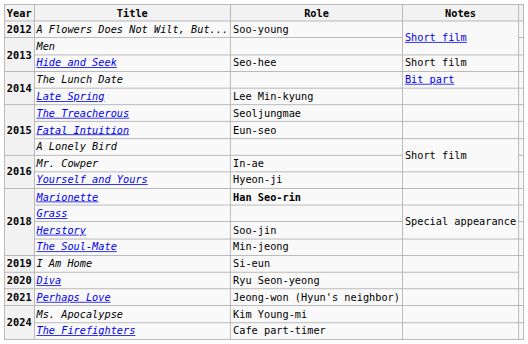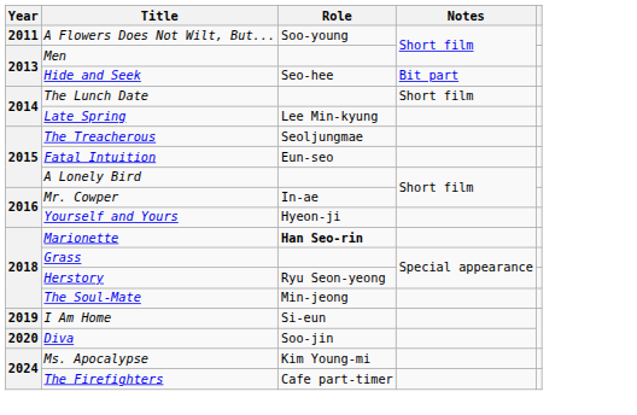 <table class="wikitable plainrowheaders sortable">
 <tr>
 <th scope="col">Year</th>
 <th scope="col">Title</th>
 <th scope="col">Role</th>
 <th scope="col">Notes</th>
 <th scope="col" class="unsortable"></th>
 </tr>
 <tr>
-<th scope="row">2012</th>
+<th scope="row">2011</th>
 <td><em>A Flowers Does Not Wilt, But...</em></td>
 <td>Soo-young</td>
 <td rowspan="2"><a href='#'>Short film</a></td>
 <td style="text-align:center"></td>
 </tr>
 <tr>
 <th scope="row" rowspan="2">2013</th>
 <td><em>Men</em></td>
 <td></td>
 <td style="text-align:center"></td>
 </tr>
 <tr>
 <td><em><a href='#'>Hide and Seek</a></em></td>
 <td>Seo-hee</td>
-<td>Short film</td>
+<td><a href='#'>Bit part</a></td>
 <td style="text-align:center"></td>
 </tr>
 <tr>
 <th scope="row" rowspan="2">2014</th>
 <td><em>The Lunch Date</em></td>
 <td></td>
-<td><a href='#'>Bit part</a></td>
+<td>Short film</td>
 <td style="text-align:center"></td>
 </tr>
 <tr>
 <td><em><a href='#'>Late Spring</a></em></td>
 <td>Lee Min-kyung</td>
 <td></td>
 <td style="text-align:center"></td>
 </tr>
 <tr>
 <th scope="row" rowspan="3">2015</th>
 <td><em><a href='#'>The Treacherous</a></em></td>
 <td>Seoljungmae</td>
 <td></td>
 <td style="text-align:center"></td>
 </tr>
 <tr>
 <td><em><a href='#'>Fatal Intuition</a></em></td>
 <td>Eun-seo</td>
 <td></td>
 <td style="text-align:center"></td>
 </tr>
 <tr>
 <td><em>A Lonely Bird</em></td>
 <td></td>
 <td rowspan="2">Short film</td>
 <td style="text-align:center"></td>
 </tr>
 <tr>
 <th scope="row" rowspan="2">2016</th>
 <td><em>Mr. Cowper</em></td>
 <td>In-ae</td>
 <td style="text-align:center"></td>
 </tr>
 <tr>
 <td><em><a href='#'>Yourself and Yours</a></em></td>
 <td>Hyeon-ji</td>
 <td></td>
 <td style="text-align:center"></td>
 </tr>
 <tr>
 <th scope="row" rowspan="4">2018</th>
 <td><em><a href='#'>Marionette</a></em></td>
 <td><strong>Han Seo-rin</strong></td>
 <td></td>
 <td style="text-align:center"></td>
 </tr>
 <tr>
 <td><em><a href='#'>Grass</a></em></td>
 <td></td>
 <td rowspan="2">Special appearance</td>
 <td style="text-align:center"></td>
 </tr>
 <tr>
 <td><em><a href='#'>Herstory</a></em></td>
-<td>Soo-jin</td>
+<td>Ryu Seon-yeong</td>
 <td style="text-align:center"></td>
 </tr>
 <tr>
 <td><em><a href='#'>The Soul-Mate</a></em></td>
 <td>Min-jeong</td>
 <td></td>
 <td style="text-align:center"></td>
 </tr>
 <tr>
 <th scope="row">2019</th>
 <td><em>I Am Home</em></td>
 <td>Si-eun</td>
 <td></td>
 <td rowspan="2" style="text-align:center"></td>
 </tr>
 <tr>
 <th scope="row">2020</th>
 <td><em><a href='#'>Diva</a></em></td>
-<td>Ryu Seon-yeong</td>
-<td style="text-align:center"></td>
-</tr>
-<tr>
-<th scope="row">2021</th>
-<td><em><a href='#'>Perhaps Love</a></em></td>
-<td>Jeong-won (Hyun's neighbor)</td>
-<td></td>
+<td>Soo-jin</td>
 <td style="text-align:center"></td>
 </tr>
 <tr>
 <th scope="row" rowspan="2">2024</th>
 <td><em>Ms. Apocalypse</em></td>
 <td>Kim Young-mi</td>
 <td></td>
 <td style="text-align:center"></td>
 </tr>
 <tr>
 <td><em><a href='#'>The Firefighters</a></em></td>
 <td>Cafe part-timer</td>
 <td></td>
 <td style="text-align:center"></td>
 </tr>
 </table>
